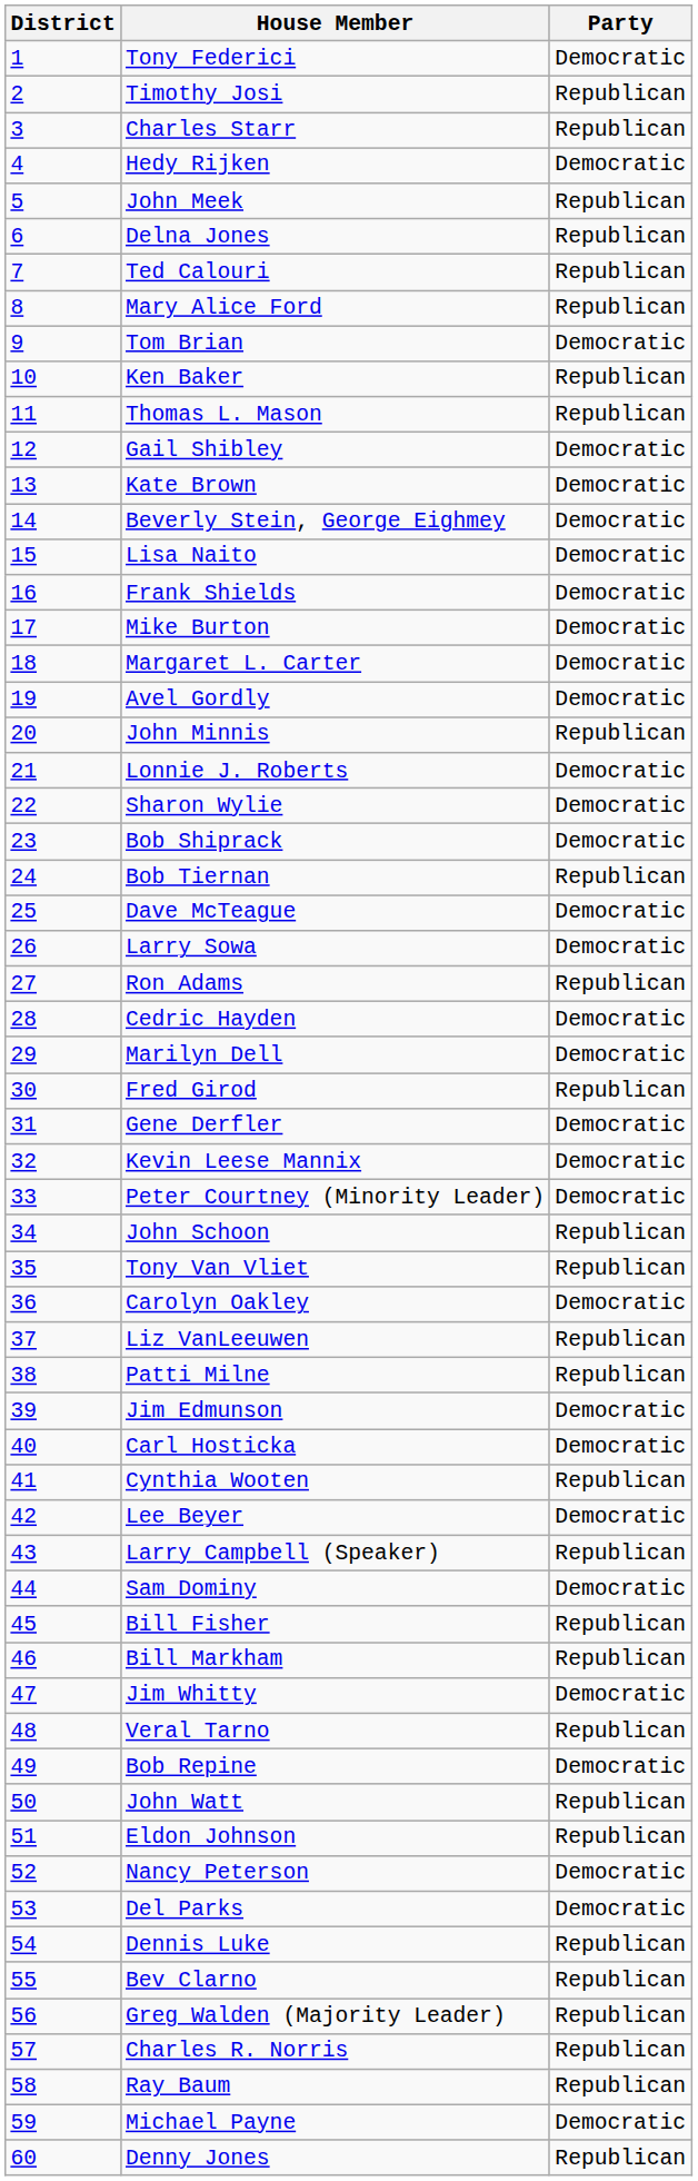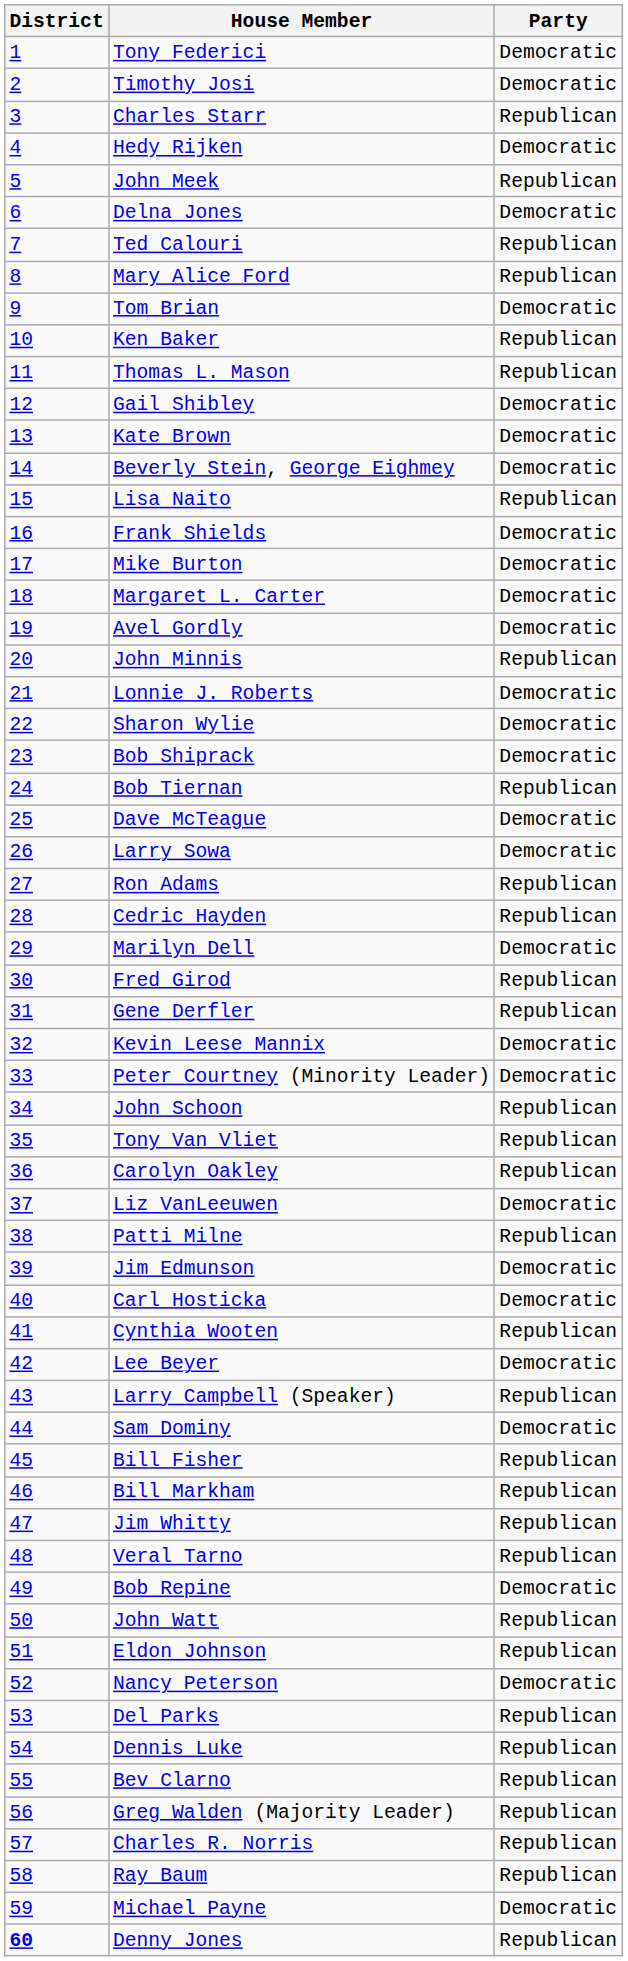 <table class="wikitable">
 <tr>
 <th>District</th>
 <th>House Member</th>
 <th>Party</th>
 </tr>
 <tr>
 <td><a href='#'>1</a></td>
 <td><a href='#'>Tony Federici</a></td>
 <td>Democratic</td>
 </tr>
 <tr>
 <td><a href='#'>2</a></td>
 <td><a href='#'>Timothy Josi</a></td>
-<td>Republican</td>
+<td>Democratic</td>
 </tr>
 <tr>
 <td><a href='#'>3</a></td>
 <td><a href='#'>Charles Starr</a></td>
 <td>Republican</td>
 </tr>
 <tr>
 <td><a href='#'>4</a></td>
 <td><a href='#'>Hedy Rijken</a></td>
 <td>Democratic</td>
 </tr>
 <tr>
 <td><a href='#'>5</a></td>
 <td><a href='#'>John Meek</a></td>
 <td>Republican</td>
 </tr>
 <tr>
 <td><a href='#'>6</a></td>
 <td><a href='#'>Delna Jones</a></td>
-<td>Republican</td>
+<td>Democratic</td>
 </tr>
 <tr>
 <td><a href='#'>7</a></td>
 <td><a href='#'>Ted Calouri</a></td>
 <td>Republican</td>
 </tr>
 <tr>
 <td><a href='#'>8</a></td>
 <td><a href='#'>Mary Alice Ford</a></td>
 <td>Republican</td>
 </tr>
 <tr>
 <td><a href='#'>9</a></td>
 <td><a href='#'>Tom Brian</a></td>
 <td>Democratic</td>
 </tr>
 <tr>
 <td><a href='#'>10</a></td>
 <td><a href='#'>Ken Baker</a></td>
 <td>Republican</td>
 </tr>
 <tr>
 <td><a href='#'>11</a></td>
 <td><a href='#'>Thomas L. Mason</a></td>
 <td>Republican</td>
 </tr>
 <tr>
 <td><a href='#'>12</a></td>
 <td><a href='#'>Gail Shibley</a></td>
 <td>Democratic</td>
 </tr>
 <tr>
 <td><a href='#'>13</a></td>
 <td><a href='#'>Kate Brown</a></td>
 <td>Democratic</td>
 </tr>
 <tr>
 <td><a href='#'>14</a></td>
 <td><a href='#'>Beverly Stein</a>, <a href='#'>George Eighmey</a></td>
 <td>Democratic</td>
 </tr>
 <tr>
 <td><a href='#'>15</a></td>
 <td><a href='#'>Lisa Naito</a></td>
-<td>Democratic</td>
+<td>Republican</td>
 </tr>
 <tr>
 <td><a href='#'>16</a></td>
 <td><a href='#'>Frank Shields</a></td>
 <td>Democratic</td>
 </tr>
 <tr>
 <td><a href='#'>17</a></td>
 <td><a href='#'>Mike Burton</a></td>
 <td>Democratic</td>
 </tr>
 <tr>
 <td><a href='#'>18</a></td>
 <td><a href='#'>Margaret L. Carter</a></td>
 <td>Democratic</td>
 </tr>
 <tr>
 <td><a href='#'>19</a></td>
 <td><a href='#'>Avel Gordly</a></td>
 <td>Democratic</td>
 </tr>
 <tr>
 <td><a href='#'>20</a></td>
 <td><a href='#'>John Minnis</a></td>
 <td>Republican</td>
 </tr>
 <tr>
 <td><a href='#'>21</a></td>
 <td><a href='#'>Lonnie J. Roberts</a></td>
 <td>Democratic</td>
 </tr>
 <tr>
 <td><a href='#'>22</a></td>
 <td><a href='#'>Sharon Wylie</a></td>
 <td>Democratic</td>
 </tr>
 <tr>
 <td><a href='#'>23</a></td>
 <td><a href='#'>Bob Shiprack</a></td>
 <td>Democratic</td>
 </tr>
 <tr>
 <td><a href='#'>24</a></td>
 <td><a href='#'>Bob Tiernan</a></td>
 <td>Republican</td>
 </tr>
 <tr>
 <td><a href='#'>25</a></td>
 <td><a href='#'>Dave McTeague</a></td>
 <td>Democratic</td>
 </tr>
 <tr>
 <td><a href='#'>26</a></td>
 <td><a href='#'>Larry Sowa</a></td>
 <td>Democratic</td>
 </tr>
 <tr>
 <td><a href='#'>27</a></td>
 <td><a href='#'>Ron Adams</a></td>
 <td>Republican</td>
 </tr>
 <tr>
 <td><a href='#'>28</a></td>
 <td><a href='#'>Cedric Hayden</a></td>
-<td>Democratic</td>
+<td>Republican</td>
 </tr>
 <tr>
 <td><a href='#'>29</a></td>
 <td><a href='#'>Marilyn Dell</a></td>
 <td>Democratic</td>
 </tr>
 <tr>
 <td><a href='#'>30</a></td>
 <td><a href='#'>Fred Girod</a></td>
 <td>Republican</td>
 </tr>
 <tr>
 <td><a href='#'>31</a></td>
 <td><a href='#'>Gene Derfler</a></td>
-<td>Democratic</td>
+<td>Republican</td>
 </tr>
 <tr>
 <td><a href='#'>32</a></td>
 <td><a href='#'>Kevin Leese Mannix</a></td>
 <td>Democratic</td>
 </tr>
 <tr>
 <td><a href='#'>33</a></td>
 <td><a href='#'>Peter Courtney</a> (Minority Leader)</td>
 <td>Democratic</td>
 </tr>
 <tr>
 <td><a href='#'>34</a></td>
 <td><a href='#'>John Schoon</a></td>
 <td>Republican</td>
 </tr>
 <tr>
 <td><a href='#'>35</a></td>
 <td><a href='#'>Tony Van Vliet</a></td>
 <td>Republican</td>
 </tr>
 <tr>
 <td><a href='#'>36</a></td>
 <td><a href='#'>Carolyn Oakley</a></td>
-<td>Democratic</td>
+<td>Republican</td>
 </tr>
 <tr>
 <td><a href='#'>37</a></td>
 <td><a href='#'>Liz VanLeeuwen</a></td>
-<td>Republican</td>
+<td>Democratic</td>
 </tr>
 <tr>
 <td><a href='#'>38</a></td>
 <td><a href='#'>Patti Milne</a></td>
 <td>Republican</td>
 </tr>
 <tr>
 <td><a href='#'>39</a></td>
 <td><a href='#'>Jim Edmunson</a></td>
 <td>Democratic</td>
 </tr>
 <tr>
 <td><a href='#'>40</a></td>
 <td><a href='#'>Carl Hosticka</a></td>
 <td>Democratic</td>
 </tr>
 <tr>
 <td><a href='#'>41</a></td>
 <td><a href='#'>Cynthia Wooten</a></td>
 <td>Republican</td>
 </tr>
 <tr>
 <td><a href='#'>42</a></td>
 <td><a href='#'>Lee Beyer</a></td>
 <td>Democratic</td>
 </tr>
 <tr>
 <td><a href='#'>43</a></td>
 <td><a href='#'>Larry Campbell</a> (Speaker)</td>
 <td>Republican</td>
 </tr>
 <tr>
 <td><a href='#'>44</a></td>
 <td><a href='#'>Sam Dominy</a></td>
 <td>Democratic</td>
 </tr>
 <tr>
 <td><a href='#'>45</a></td>
 <td><a href='#'>Bill Fisher</a></td>
 <td>Republican</td>
 </tr>
 <tr>
 <td><a href='#'>46</a></td>
 <td><a href='#'>Bill Markham</a></td>
 <td>Republican</td>
 </tr>
 <tr>
 <td><a href='#'>47</a></td>
 <td><a href='#'>Jim Whitty</a></td>
-<td>Democratic</td>
+<td>Republican</td>
 </tr>
 <tr>
 <td><a href='#'>48</a></td>
 <td><a href='#'>Veral Tarno</a></td>
 <td>Republican</td>
 </tr>
 <tr>
 <td><a href='#'>49</a></td>
 <td><a href='#'>Bob Repine</a></td>
 <td>Democratic</td>
 </tr>
 <tr>
 <td><a href='#'>50</a></td>
 <td><a href='#'>John Watt</a></td>
 <td>Republican</td>
 </tr>
 <tr>
 <td><a href='#'>51</a></td>
 <td><a href='#'>Eldon Johnson</a></td>
 <td>Republican</td>
 </tr>
 <tr>
 <td><a href='#'>52</a></td>
 <td><a href='#'>Nancy Peterson</a></td>
 <td>Democratic</td>
 </tr>
 <tr>
 <td><a href='#'>53</a></td>
 <td><a href='#'>Del Parks</a></td>
-<td>Democratic</td>
+<td>Republican</td>
 </tr>
 <tr>
 <td><a href='#'>54</a></td>
 <td><a href='#'>Dennis Luke</a></td>
 <td>Republican</td>
 </tr>
 <tr>
 <td><a href='#'>55</a></td>
 <td><a href='#'>Bev Clarno</a></td>
 <td>Republican</td>
 </tr>
 <tr>
 <td><a href='#'>56</a></td>
 <td><a href='#'>Greg Walden</a> (Majority Leader)</td>
 <td>Republican</td>
 </tr>
 <tr>
 <td><a href='#'>57</a></td>
 <td><a href='#'>Charles R. Norris</a></td>
 <td>Republican</td>
 </tr>
 <tr>
 <td><a href='#'>58</a></td>
 <td><a href='#'>Ray Baum</a></td>
 <td>Republican</td>
 </tr>
 <tr>
 <td><a href='#'>59</a></td>
 <td><a href='#'>Michael Payne</a></td>
 <td>Democratic</td>
 </tr>
 <tr>
-<td><a href='#'>60</a></td>
+<td><strong><a href='#'>60</a></strong></td>
 <td><a href='#'>Denny Jones</a></td>
 <td>Republican</td>
 </tr>
 </table>
